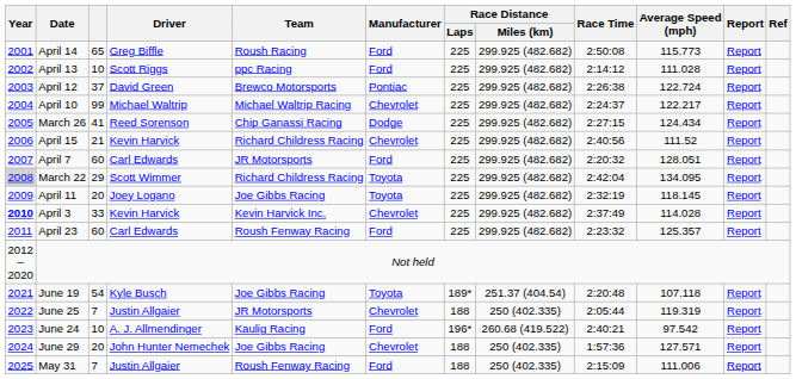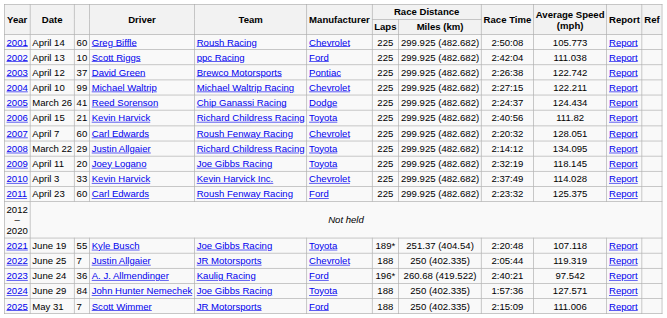 <table class="wikitable" style="font-size: 95%;">
 <tr>
 <th rowspan="2">Year</th>
 <th rowspan="2">Date</th>
 <th rowspan="2"></th>
 <th rowspan="2">Driver</th>
 <th rowspan="2">Team</th>
 <th rowspan="2">Manufacturer</th>
 <th colspan="2">Race Distance</th>
 <th rowspan="2">Race Time</th>
 <th rowspan="2">Average Speed<br>(mph)</th>
 <th rowspan="2">Report</th>
 <th rowspan="2">Ref</th>
 </tr>
 <tr>
 <th>Laps</th>
 <th>Miles (km)</th>
 </tr>
 <tr>
 <td><a href='#'>2001</a></td>
 <td>April 14</td>
-<td>65</td>
+<td>60</td>
 <td><a href='#'>Greg Biffle</a></td>
 <td><a href='#'>Roush Racing</a></td>
-<td><a href='#'>Ford</a></td>
+<td><a href='#'>Chevrolet</a></td>
 <td align="center">225</td>
 <td align="center">299.925 (482.682)</td>
 <td align="center">2:50:08</td>
-<td align="center">115.773</td>
+<td align="center">105.773</td>
 <td><a href='#'>Report</a></td>
 <td align="center"></td>
 </tr>
 <tr>
 <td><a href='#'>2002</a></td>
 <td>April 13</td>
 <td>10</td>
 <td><a href='#'>Scott Riggs</a></td>
 <td><a href='#'>ppc Racing</a></td>
 <td><a href='#'>Ford</a></td>
 <td align="center">225</td>
 <td align="center">299.925 (482.682)</td>
-<td align="center">2:14:12</td>
-<td align="center">111.028</td>
+<td align="center">2:42:04</td>
+<td align="center">111.038</td>
 <td><a href='#'>Report</a></td>
 <td align="center"></td>
 </tr>
 <tr>
 <td><a href='#'>2003</a></td>
 <td>April 12</td>
 <td>37</td>
 <td><a href='#'>David Green</a></td>
 <td><a href='#'>Brewco Motorsports</a></td>
 <td><a href='#'>Pontiac</a></td>
 <td align="center">225</td>
 <td align="center">299.925 (482.682)</td>
 <td align="center">2:26:38</td>
-<td align="center">122.724</td>
+<td align="center">122.742</td>
 <td><a href='#'>Report</a></td>
 <td align="center"></td>
 </tr>
 <tr>
 <td><a href='#'>2004</a></td>
 <td>April 10</td>
 <td>99</td>
 <td><a href='#'>Michael Waltrip</a></td>
 <td><a href='#'>Michael Waltrip Racing</a></td>
 <td><a href='#'>Chevrolet</a></td>
 <td align="center">225</td>
 <td align="center">299.925 (482.682)</td>
-<td align="center">2:24:37</td>
-<td align="center">122.217</td>
+<td align="center">2:27:15</td>
+<td align="center">122.211</td>
 <td><a href='#'>Report</a></td>
 <td align="center"></td>
 </tr>
 <tr>
 <td><a href='#'>2005</a></td>
 <td>March 26</td>
 <td>41</td>
 <td><a href='#'>Reed Sorenson</a></td>
 <td><a href='#'>Chip Ganassi Racing</a></td>
 <td><a href='#'>Dodge</a></td>
 <td align="center">225</td>
 <td align="center">299.925 (482.682)</td>
-<td align="center">2:27:15</td>
+<td align="center">2:24:37</td>
 <td align="center">124.434</td>
 <td><a href='#'>Report</a></td>
 <td align="center"></td>
 </tr>
 <tr>
 <td><a href='#'>2006</a></td>
 <td>April 15</td>
 <td>21</td>
 <td><a href='#'>Kevin Harvick</a></td>
 <td><a href='#'>Richard Childress Racing</a></td>
-<td><a href='#'>Chevrolet</a></td>
+<td><a href='#'>Toyota</a></td>
 <td align="center">225</td>
 <td align="center">299.925 (482.682)</td>
 <td align="center">2:40:56</td>
-<td align="center">111.52</td>
+<td align="center">111.82</td>
 <td><a href='#'>Report</a></td>
 <td align="center"></td>
 </tr>
 <tr>
 <td><a href='#'>2007</a></td>
 <td>April 7</td>
 <td>60</td>
 <td><a href='#'>Carl Edwards</a></td>
-<td><a href='#'>JR Motorsports</a></td>
-<td><a href='#'>Ford</a></td>
+<td><a href='#'>Roush Fenway Racing</a></td>
+<td><a href='#'>Chevrolet</a></td>
 <td align="center">225</td>
 <td align="center">299.925 (482.682)</td>
 <td align="center">2:20:32</td>
 <td align="center">128.051</td>
 <td><a href='#'>Report</a></td>
 <td align="center"></td>
 </tr>
 <tr>
-<td style="background: lightgrey;"><a href='#'>2008</a></td>
+<td><a href='#'>2008</a></td>
 <td>March 22</td>
 <td>29</td>
-<td><a href='#'>Scott Wimmer</a></td>
+<td><a href='#'>Justin Allgaier</a></td>
 <td><a href='#'>Richard Childress Racing</a></td>
 <td><a href='#'>Toyota</a></td>
 <td align="center">225</td>
 <td align="center">299.925 (482.682)</td>
-<td align="center">2:42:04</td>
+<td align="center">2:14:12</td>
 <td align="center">134.095</td>
 <td><a href='#'>Report</a></td>
 <td align="center"></td>
 </tr>
 <tr>
 <td><a href='#'>2009</a></td>
 <td>April 11</td>
 <td>20</td>
 <td><a href='#'>Joey Logano</a></td>
 <td><a href='#'>Joe Gibbs Racing</a></td>
 <td><a href='#'>Toyota</a></td>
 <td align="center">225</td>
 <td align="center">299.925 (482.682)</td>
 <td align="center">2:32:19</td>
 <td align="center">118.145</td>
 <td><a href='#'>Report</a></td>
 <td align="center"></td>
 </tr>
 <tr>
-<td><strong><a href='#'>2010</a></strong></td>
+<td><a href='#'>2010</a></td>
 <td>April 3</td>
 <td>33</td>
 <td><a href='#'>Kevin Harvick</a></td>
 <td><a href='#'>Kevin Harvick Inc.</a></td>
 <td><a href='#'>Chevrolet</a></td>
 <td align="center">225</td>
 <td align="center">299.925 (482.682)</td>
 <td align="center">2:37:49</td>
 <td align="center">114.028</td>
 <td><a href='#'>Report</a></td>
 <td align="center"></td>
 </tr>
 <tr>
 <td><a href='#'>2011</a></td>
 <td>April 23</td>
 <td>60</td>
 <td><a href='#'>Carl Edwards</a></td>
 <td><a href='#'>Roush Fenway Racing</a></td>
 <td><a href='#'>Ford</a></td>
 <td align="center">225</td>
 <td align="center">299.925 (482.682)</td>
 <td align="center">2:23:32</td>
-<td align="center">125.357</td>
+<td align="center">125.375</td>
 <td><a href='#'>Report</a></td>
 <td align="center"></td>
 </tr>
 <tr>
 <td align=center>2012<br>–<br>2020</td>
 <td colspan=11 align=center><em>Not held</em></td>
 </tr>
 <tr>
 <td><a href='#'>2021</a></td>
 <td>June 19</td>
-<td>54</td>
+<td>55</td>
 <td><a href='#'>Kyle Busch</a></td>
 <td><a href='#'>Joe Gibbs Racing</a></td>
 <td><a href='#'>Toyota</a></td>
 <td align="center">189*</td>
 <td align="center">251.37 (404.54)</td>
 <td align="center">2:20:48</td>
 <td align="center">107.118</td>
 <td><a href='#'>Report</a></td>
 <td align="center"></td>
 </tr>
 <tr>
 <td><a href='#'>2022</a></td>
 <td>June 25</td>
 <td>7</td>
 <td><a href='#'>Justin Allgaier</a></td>
 <td><a href='#'>JR Motorsports</a></td>
 <td><a href='#'>Chevrolet</a></td>
 <td align="center">188</td>
 <td align="center">250 (402.335)</td>
 <td align="center">2:05:44</td>
 <td align="center">119.319</td>
 <td><a href='#'>Report</a></td>
 <td align="center"></td>
 </tr>
 <tr>
 <td><a href='#'>2023</a></td>
 <td>June 24</td>
-<td>10</td>
+<td>36</td>
 <td><a href='#'>A. J. Allmendinger</a></td>
 <td><a href='#'>Kaulig Racing</a></td>
 <td><a href='#'>Ford</a></td>
 <td align="center">196*</td>
 <td align="center">260.68 (419.522)</td>
 <td align="center">2:40:21</td>
 <td align="center">97.542</td>
 <td><a href='#'>Report</a></td>
 <td align="center"></td>
 </tr>
 <tr>
 <td><a href='#'>2024</a></td>
 <td>June 29</td>
-<td>20</td>
+<td>84</td>
 <td><a href='#'>John Hunter Nemechek</a></td>
 <td><a href='#'>Joe Gibbs Racing</a></td>
-<td><a href='#'>Chevrolet</a></td>
+<td><a href='#'>Toyota</a></td>
 <td align="center">188</td>
 <td align="center">250 (402.335)</td>
 <td align="center">1:57:36</td>
 <td align="center">127.571</td>
 <td><a href='#'>Report</a></td>
 <td align="center"></td>
 </tr>
 <tr>
 <td><a href='#'>2025</a></td>
 <td>May 31</td>
 <td>7</td>
-<td><a href='#'>Justin Allgaier</a></td>
-<td><a href='#'>Roush Fenway Racing</a></td>
+<td><a href='#'>Scott Wimmer</a></td>
+<td><a href='#'>JR Motorsports</a></td>
 <td><a href='#'>Ford</a></td>
 <td align="center">188</td>
 <td align="center">250 (402.335)</td>
 <td align="center">2:15:09</td>
 <td align="center">111.006</td>
 <td><a href='#'>Report</a></td>
 <td align="center"></td>
 </tr>
 </table>
